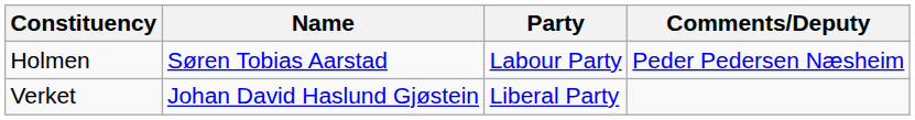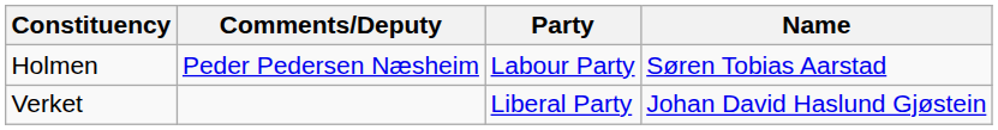 <table class="wikitable">
 <tr>
 <th>Constituency</th>
+<th>Comments/Deputy</th>
+<th>Party</th>
 <th>Name</th>
-<th>Party</th>
-<th>Comments/Deputy</th>
 </tr>
 <tr>
 <td>Holmen</td>
+<td><a href='#'>Peder Pedersen Næsheim</a></td>
+<td><a href='#'>Labour Party</a></td>
 <td><a href='#'>Søren Tobias Aarstad</a></td>
-<td><a href='#'>Labour Party</a></td>
-<td><a href='#'>Peder Pedersen Næsheim</a></td>
 </tr>
 <tr>
 <td>Verket</td>
+<td></td>
+<td><a href='#'>Liberal Party</a></td>
 <td><a href='#'>Johan David Haslund Gjøstein</a></td>
-<td><a href='#'>Liberal Party</a></td>
-<td></td>
 </tr>
 </table>
